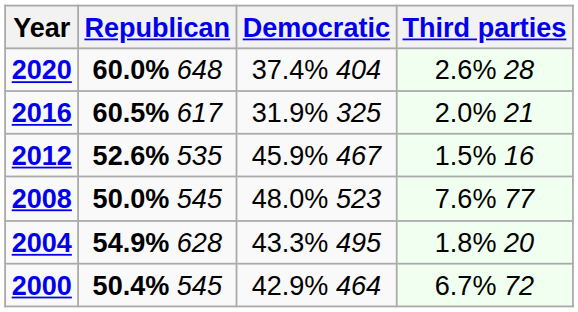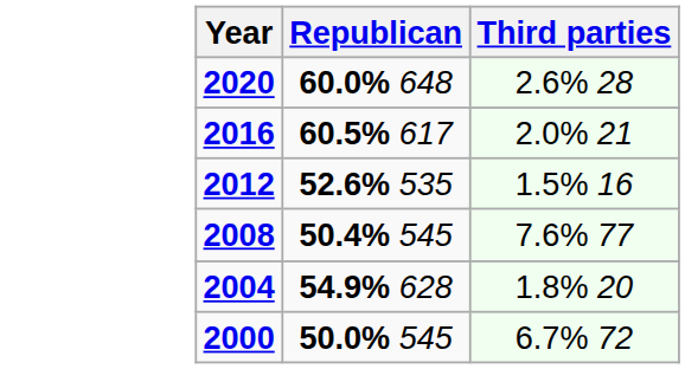 <table class="wikitable" style="float:right; font-size:95%;">
 <tr bgcolor=lightgrey>
 <th>Year</th>
 <th><a href='#'>Republican</a></th>
-<th><a href='#'>Democratic</a></th>
 <th><a href='#'>Third parties</a></th>
 </tr>
 <tr>
 <td style="text-align:center;" ><strong><a href='#'>2020</a></strong></td>
 <td style="text-align:center;" ><strong>60.0%</strong> <em>648</em></td>
-<td style="text-align:center;" >37.4% <em>404</em></td>
 <td style="text-align:center; background:honeyDew;">2.6% <em>28</em></td>
 </tr>
 <tr>
 <td style="text-align:center;" ><strong><a href='#'>2016</a></strong></td>
 <td style="text-align:center;" ><strong>60.5%</strong> <em>617</em></td>
-<td style="text-align:center;" >31.9% <em>325</em></td>
 <td style="text-align:center; background:honeyDew;">2.0% <em>21</em></td>
 </tr>
 <tr>
 <td style="text-align:center;" ><strong><a href='#'>2012</a></strong></td>
 <td style="text-align:center;" ><strong>52.6%</strong> <em>535</em></td>
-<td style="text-align:center;" >45.9% <em>467</em></td>
 <td style="text-align:center; background:honeyDew;">1.5% <em>16</em></td>
 </tr>
 <tr>
 <td style="text-align:center;" ><strong><a href='#'>2008</a></strong></td>
-<td style="text-align:center;" ><strong>50.0%</strong> <em>545</em></td>
-<td style="text-align:center;" >48.0% <em>523</em></td>
+<td style="text-align:center;" ><strong>50.4%</strong> <em>545</em></td>
 <td style="text-align:center; background:honeyDew;">7.6% <em>77</em></td>
 </tr>
 <tr>
 <td style="text-align:center;" ><strong><a href='#'>2004</a></strong></td>
 <td style="text-align:center;" ><strong>54.9%</strong> <em>628</em></td>
-<td style="text-align:center;" >43.3% <em>495</em></td>
 <td style="text-align:center; background:honeyDew;">1.8% <em>20</em></td>
 </tr>
 <tr>
 <td style="text-align:center;" ><strong><a href='#'>2000</a></strong></td>
-<td style="text-align:center;" ><strong>50.4%</strong> <em>545</em></td>
-<td style="text-align:center;" >42.9% <em>464</em></td>
+<td style="text-align:center;" ><strong>50.0%</strong> <em>545</em></td>
 <td style="text-align:center; background:honeyDew;">6.7% <em>72</em></td>
 </tr>
 </table>
